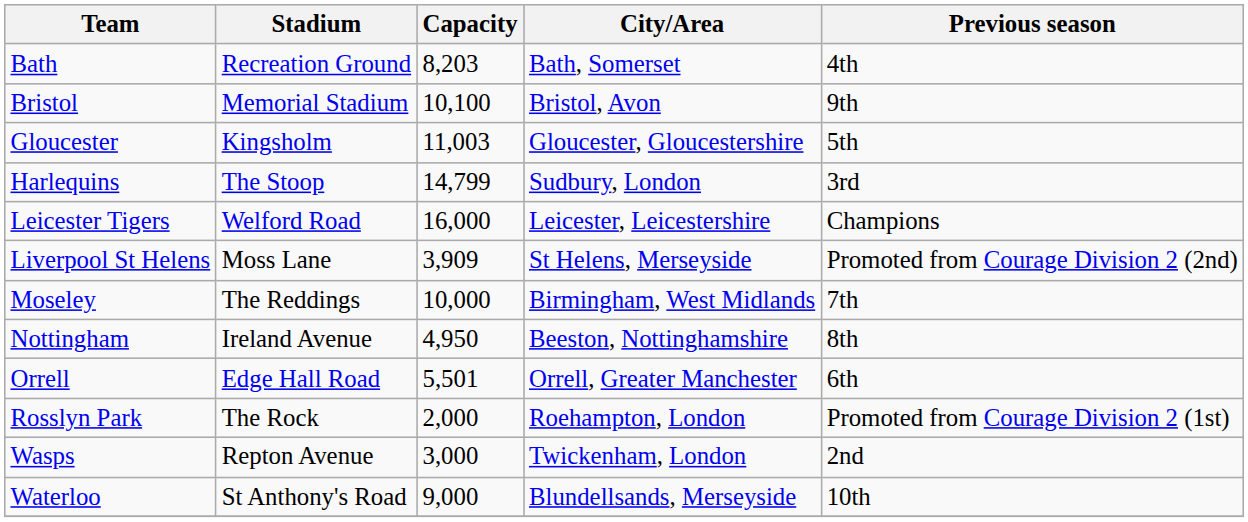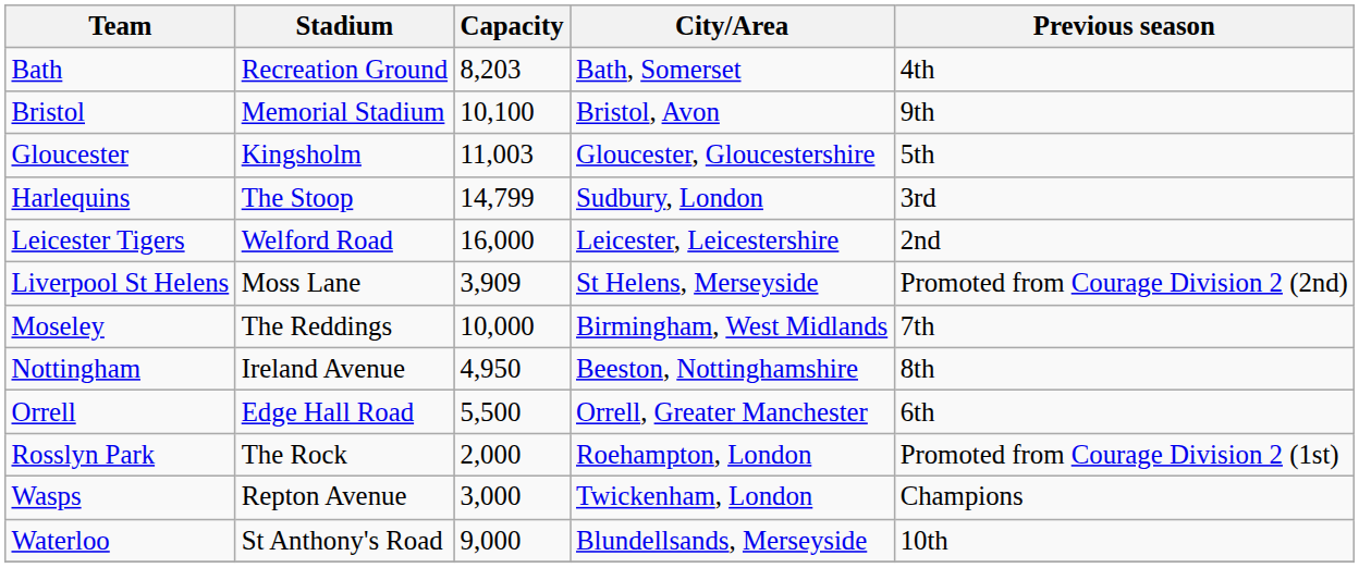 <table class="wikitable sortable">
 <tr>
 <th>Team</th>
 <th>Stadium</th>
 <th>Capacity</th>
 <th>City/Area</th>
 <th>Previous season</th>
 </tr>
 <tr>
 <td><a href='#'>Bath</a></td>
 <td><a href='#'>Recreation Ground</a></td>
 <td>8,203</td>
 <td><a href='#'>Bath</a>, <a href='#'>Somerset</a></td>
 <td>4th</td>
 </tr>
 <tr>
 <td><a href='#'>Bristol</a></td>
 <td><a href='#'>Memorial Stadium</a></td>
 <td>10,100</td>
 <td><a href='#'>Bristol</a>, <a href='#'>Avon</a></td>
 <td>9th</td>
 </tr>
 <tr>
 <td><a href='#'>Gloucester</a></td>
 <td><a href='#'>Kingsholm</a></td>
 <td>11,003</td>
 <td><a href='#'>Gloucester</a>, <a href='#'>Gloucestershire</a></td>
 <td>5th</td>
 </tr>
 <tr>
 <td><a href='#'>Harlequins</a></td>
 <td><a href='#'>The Stoop</a></td>
 <td>14,799</td>
 <td><a href='#'>Sudbury</a>, <a href='#'>London</a></td>
 <td>3rd</td>
 </tr>
 <tr>
 <td><a href='#'>Leicester Tigers</a></td>
 <td><a href='#'>Welford Road</a></td>
 <td>16,000</td>
 <td><a href='#'>Leicester</a>, <a href='#'>Leicestershire</a></td>
-<td>Champions</td>
+<td>2nd</td>
 </tr>
 <tr>
 <td><a href='#'>Liverpool St Helens</a></td>
 <td>Moss Lane</td>
 <td>3,909</td>
 <td><a href='#'>St Helens</a>, <a href='#'>Merseyside</a></td>
 <td>Promoted from <a href='#'>Courage Division 2</a> (2nd)</td>
 </tr>
 <tr>
 <td><a href='#'>Moseley</a></td>
 <td>The Reddings</td>
 <td>10,000</td>
 <td><a href='#'>Birmingham</a>, <a href='#'>West Midlands</a></td>
 <td>7th</td>
 </tr>
 <tr>
 <td><a href='#'>Nottingham</a></td>
 <td>Ireland Avenue</td>
 <td>4,950</td>
 <td><a href='#'>Beeston</a>, <a href='#'>Nottinghamshire</a></td>
 <td>8th</td>
 </tr>
 <tr>
 <td><a href='#'>Orrell</a></td>
 <td><a href='#'>Edge Hall Road</a></td>
-<td>5,501</td>
+<td>5,500</td>
 <td><a href='#'>Orrell</a>, <a href='#'>Greater Manchester</a></td>
 <td>6th</td>
 </tr>
 <tr>
 <td><a href='#'>Rosslyn Park</a></td>
 <td>The Rock</td>
 <td>2,000</td>
 <td><a href='#'>Roehampton</a>, <a href='#'>London</a></td>
 <td>Promoted from <a href='#'>Courage Division 2</a> (1st)</td>
 </tr>
 <tr>
 <td><a href='#'>Wasps</a></td>
 <td>Repton Avenue</td>
 <td>3,000</td>
 <td><a href='#'>Twickenham</a>, <a href='#'>London</a></td>
-<td>2nd</td>
+<td>Champions</td>
 </tr>
 <tr>
 <td><a href='#'>Waterloo</a></td>
 <td>St Anthony's Road</td>
 <td>9,000</td>
 <td><a href='#'>Blundellsands</a>, <a href='#'>Merseyside</a></td>
 <td>10th</td>
 </tr>
 <tr>
 </tr>
 </table>
